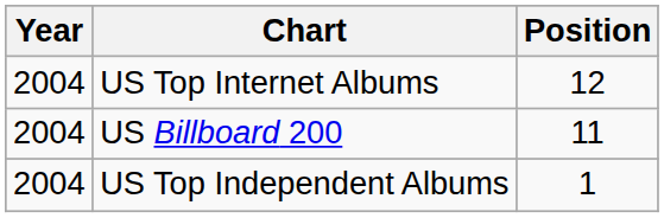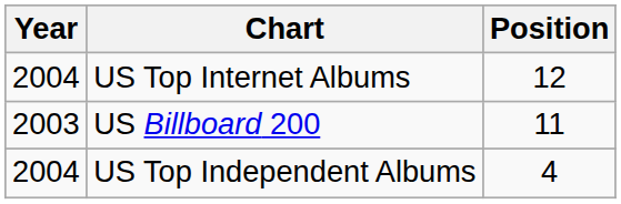 <table class="wikitable">
 <tr>
 <th>Year</th>
 <th>Chart</th>
 <th>Position</th>
 </tr>
 <tr>
 <td>2004</td>
 <td>US Top Internet Albums</td>
 <td style="text-align:center;">12</td>
 </tr>
 <tr>
-<td>2004</td>
+<td>2003</td>
 <td>US <a href='#'><em>Billboard</em> 200</a></td>
 <td style="text-align:center;">11</td>
 </tr>
 <tr>
 <td>2004</td>
 <td>US Top Independent Albums</td>
-<td style="text-align:center;">1</td>
+<td style="text-align:center;">4</td>
 </tr>
 </table>
